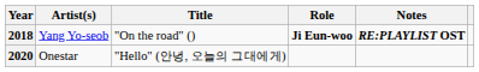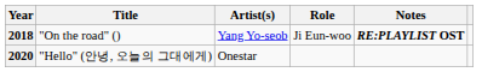 <table class="wikitable sortable plainrowheaders">
 <tr>
 <th scope="col">Year</th>
+<th scope="col">Title</th>
 <th scope="col">Artist(s)</th>
-<th scope="col">Title</th>
 <th scope="col">Role</th>
 <th scope="col" class="unsortable">Notes</th>
 <th scope="col" class="unsortable"></th>
 </tr>
 <tr>
 <th scope="row">2018</th>
+<td>"On the road" ()</td>
 <td><a href='#'>Yang Yo-seob</a></td>
-<td>"On the road" ()</td>
-<td><strong>Ji Eun-woo</strong></td>
+<td>Ji Eun-woo</td>
 <td><strong><em>RE:PLAYLIST</em> OST</strong></td>
 <td style="text-align: center;"></td>
 </tr>
 <tr>
 <th scope="row">2020</th>
+<td>"Hello" (안녕, 오늘의 그대에게)</td>
 <td>Onestar</td>
-<td>"Hello" (안녕, 오늘의 그대에게)</td>
 <td></td>
 <td></td>
 <td style="text-align: center;"></td>
 </tr>
 </table>
